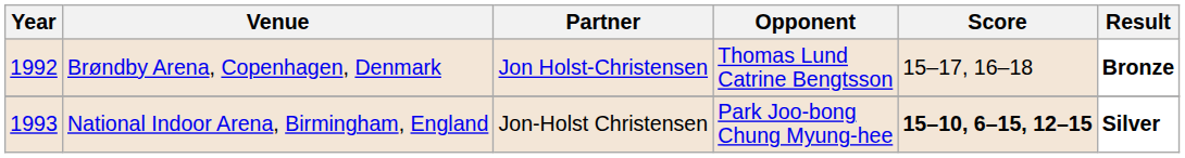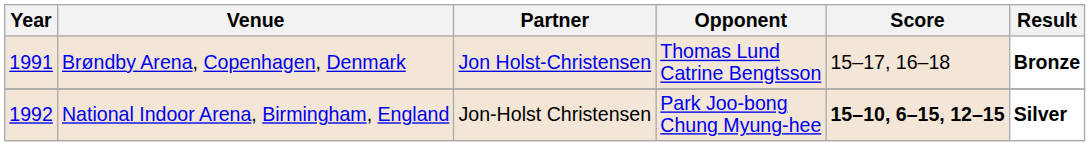 <table class="sortable wikitable" style="font-size: 90%;">
 <tr>
 <th>Year</th>
 <th>Venue</th>
 <th>Partner</th>
 <th>Opponent</th>
 <th>Score</th>
 <th>Result</th>
 </tr>
 <tr style="background:#F3E6D7">
-<td align="center"><a href='#'>1992</a></td>
+<td align="center"><a href='#'>1991</a></td>
 <td align="left"><a href='#'>Brøndby Arena</a>, <a href='#'>Copenhagen</a>, <a href='#'>Denmark</a></td>
 <td align="left"> <a href='#'>Jon Holst-Christensen</a></td>
 <td align="left"> <a href='#'>Thomas Lund</a> <br>  <a href='#'>Catrine Bengtsson</a></td>
 <td align="left">15–17, 16–18</td>
 <td style="text-align:left; background: white"> <strong>Bronze</strong></td>
 </tr>
 <tr>
 </tr>
 <tr style="background:#F3E6D7">
-<td align="center"><a href='#'>1993</a></td>
+<td align="center"><a href='#'>1992</a></td>
 <td align="left"><a href='#'>National Indoor Arena</a>, <a href='#'>Birmingham</a>, <a href='#'>England</a></td>
 <td align="left"> Jon-Holst Christensen</td>
 <td align="left"> <a href='#'>Park Joo-bong</a> <br>  <a href='#'>Chung Myung-hee</a></td>
 <td align="left"><strong>15–10, 6–15, 12–15</strong></td>
 <td style="text-align:left; background: white"> <strong>Silver</strong></td>
 </tr>
 </table>
